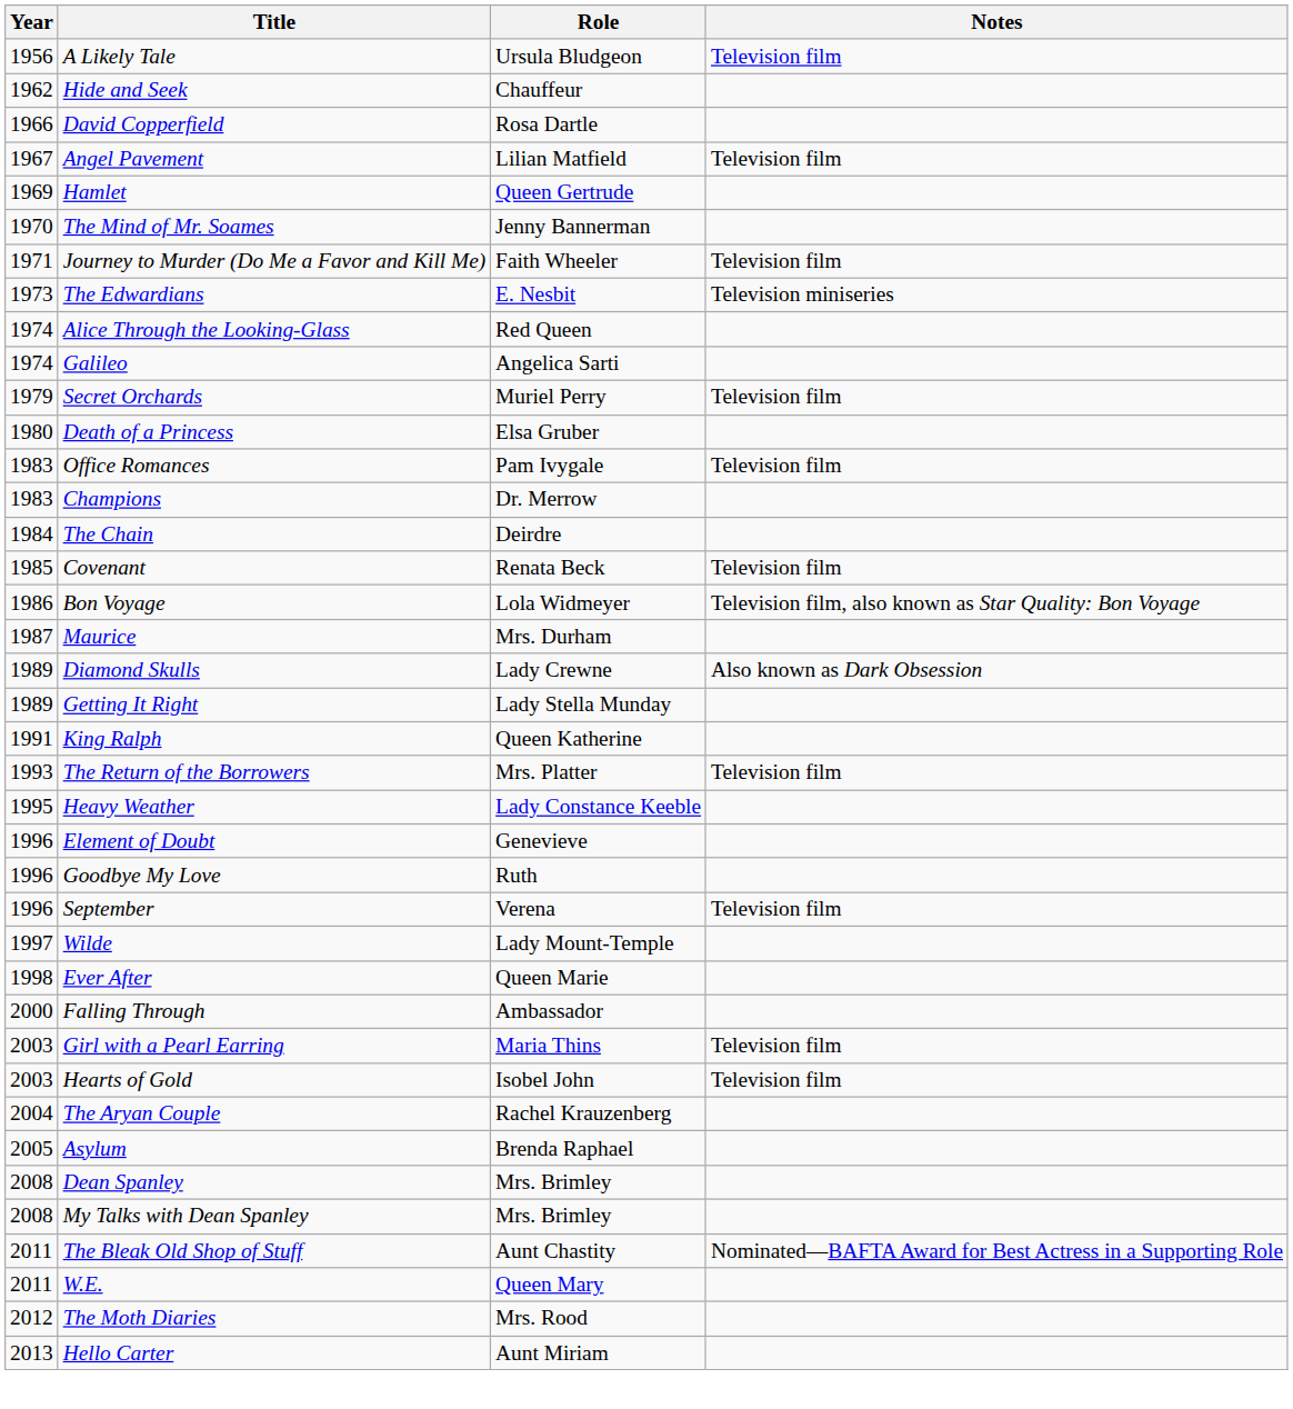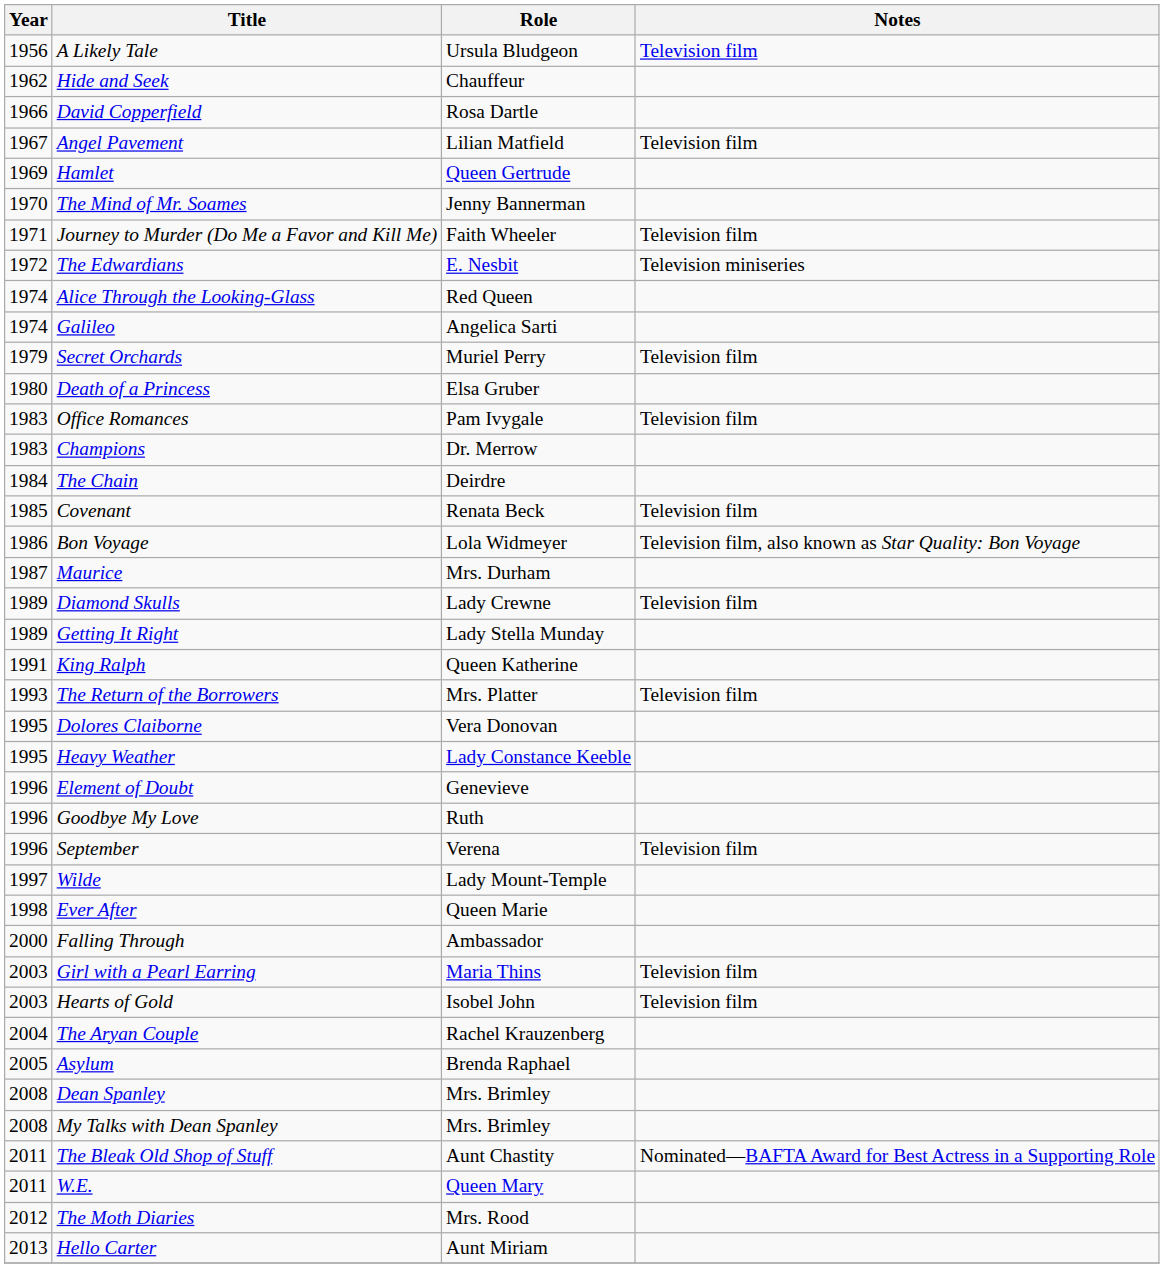 <table class="wikitable sortable">
 <tr>
 <th>Year</th>
 <th>Title</th>
 <th>Role</th>
 <th>Notes</th>
 </tr>
 <tr>
 <td>1956</td>
 <td><em>A Likely Tale</em></td>
 <td>Ursula Bludgeon</td>
 <td><a href='#'>Television film</a></td>
 </tr>
 <tr>
 <td>1962</td>
 <td><em><a href='#'>Hide and Seek</a></em></td>
 <td>Chauffeur</td>
 <td></td>
 </tr>
 <tr>
 <td>1966</td>
 <td><em><a href='#'>David Copperfield</a></em></td>
 <td>Rosa Dartle</td>
 <td></td>
 </tr>
 <tr>
 <td>1967</td>
 <td><em><a href='#'>Angel Pavement</a></em></td>
 <td>Lilian Matfield</td>
 <td>Television film</td>
 </tr>
 <tr>
 <td>1969</td>
 <td><em><a href='#'>Hamlet</a></em></td>
 <td><a href='#'>Queen Gertrude</a></td>
 <td></td>
 </tr>
 <tr>
 <td>1970</td>
 <td><em><a href='#'>The Mind of Mr. Soames</a></em></td>
 <td>Jenny Bannerman</td>
 <td></td>
 </tr>
 <tr>
 <td>1971</td>
 <td><em>Journey to Murder (Do Me a Favor and Kill Me)</em></td>
 <td>Faith Wheeler</td>
 <td>Television film</td>
 </tr>
 <tr>
-<td>1973</td>
+<td>1972</td>
 <td><em><a href='#'>The Edwardians</a></em></td>
 <td><a href='#'>E. Nesbit</a></td>
 <td>Television miniseries</td>
 </tr>
 <tr>
 <td>1974</td>
 <td><em><a href='#'>Alice Through the Looking-Glass</a></em></td>
 <td>Red Queen</td>
 <td></td>
 </tr>
 <tr>
 <td>1974</td>
 <td><em><a href='#'>Galileo</a></em></td>
 <td>Angelica Sarti</td>
 <td></td>
 </tr>
 <tr>
 <td>1979</td>
 <td><em><a href='#'>Secret Orchards</a></em></td>
 <td>Muriel Perry</td>
 <td>Television film</td>
 </tr>
 <tr>
 <td>1980</td>
 <td><em><a href='#'>Death of a Princess</a></em></td>
 <td>Elsa Gruber</td>
 <td></td>
 </tr>
 <tr>
 <td>1983</td>
 <td><em>Office Romances </em></td>
 <td>Pam Ivygale</td>
 <td>Television film</td>
 </tr>
 <tr>
 <td>1983</td>
 <td><em><a href='#'>Champions</a></em></td>
 <td>Dr. Merrow</td>
 <td></td>
 </tr>
 <tr>
 <td>1984</td>
 <td><em><a href='#'>The Chain</a></em></td>
 <td>Deirdre</td>
 <td></td>
 </tr>
 <tr>
 <td>1985</td>
 <td><em>Covenant</em></td>
 <td>Renata Beck</td>
 <td>Television film</td>
 </tr>
 <tr>
 <td>1986</td>
 <td><em>Bon Voyage</em></td>
 <td>Lola Widmeyer</td>
 <td>Television film, also known as <em>Star Quality: Bon Voyage</em></td>
 </tr>
 <tr>
 <td>1987</td>
 <td><em><a href='#'>Maurice</a></em></td>
 <td>Mrs. Durham</td>
 <td></td>
 </tr>
 <tr>
 <td>1989</td>
 <td><em><a href='#'>Diamond Skulls</a></em></td>
 <td>Lady Crewne</td>
-<td>Also known as <em>Dark Obsession</em></td>
+<td>Television film</td>
 </tr>
 <tr>
 <td>1989</td>
 <td><em><a href='#'>Getting It Right</a></em></td>
 <td>Lady Stella Munday</td>
 <td></td>
 </tr>
 <tr>
 <td>1991</td>
 <td><em><a href='#'>King Ralph</a></em></td>
 <td>Queen Katherine</td>
 <td></td>
 </tr>
 <tr>
 <td>1993</td>
 <td><em><a href='#'>The Return of the Borrowers</a></em></td>
 <td>Mrs. Platter</td>
 <td>Television film</td>
+</tr>
+<tr>
+<td>1995</td>
+<td><em><a href='#'>Dolores Claiborne</a></em></td>
+<td>Vera Donovan</td>
+<td></td>
 </tr>
 <tr>
 <td>1995</td>
 <td><em><a href='#'>Heavy Weather</a></em></td>
 <td><a href='#'>Lady Constance Keeble</a></td>
 <td></td>
 </tr>
 <tr>
 <td>1996</td>
 <td><em><a href='#'>Element of Doubt</a></em></td>
 <td>Genevieve</td>
 <td></td>
 </tr>
 <tr>
 <td>1996</td>
 <td><em>Goodbye My Love </em></td>
 <td>Ruth</td>
 <td></td>
 </tr>
 <tr>
 <td>1996</td>
 <td><em>September </em></td>
 <td>Verena</td>
 <td>Television film</td>
 </tr>
 <tr>
 <td>1997</td>
 <td><em><a href='#'>Wilde</a></em></td>
 <td>Lady Mount-Temple</td>
 <td></td>
 </tr>
 <tr>
 <td>1998</td>
 <td><em><a href='#'>Ever After</a></em></td>
 <td>Queen Marie</td>
 <td></td>
 </tr>
 <tr>
 <td>2000</td>
 <td><em>Falling Through </em></td>
 <td>Ambassador</td>
 <td></td>
 </tr>
 <tr>
 <td>2003</td>
 <td><em><a href='#'>Girl with a Pearl Earring</a></em></td>
 <td><a href='#'>Maria Thins</a></td>
 <td>Television film</td>
 </tr>
 <tr>
 <td>2003</td>
 <td><em>Hearts of Gold</em></td>
 <td>Isobel John</td>
 <td>Television film</td>
 </tr>
 <tr>
 <td>2004</td>
 <td><em><a href='#'>The Aryan Couple</a></em></td>
 <td>Rachel Krauzenberg</td>
 <td></td>
 </tr>
 <tr>
 <td>2005</td>
 <td><em><a href='#'>Asylum</a></em></td>
 <td>Brenda Raphael</td>
 <td></td>
 </tr>
 <tr>
 <td>2008</td>
 <td><em><a href='#'>Dean Spanley</a></em></td>
 <td>Mrs. Brimley</td>
 <td></td>
 </tr>
 <tr>
 <td>2008</td>
 <td><em>My Talks with Dean Spanley</em></td>
 <td>Mrs. Brimley</td>
 <td></td>
 </tr>
 <tr>
 <td>2011</td>
 <td><em><a href='#'>The Bleak Old Shop of Stuff</a></em></td>
 <td>Aunt Chastity</td>
 <td>Nominated—<a href='#'>BAFTA Award for Best Actress in a Supporting Role</a></td>
 </tr>
 <tr>
 <td>2011</td>
 <td><em><a href='#'>W.E.</a></em></td>
 <td><a href='#'>Queen Mary</a></td>
 <td></td>
 </tr>
 <tr>
 <td>2012</td>
 <td><em><a href='#'>The Moth Diaries</a></em></td>
 <td>Mrs. Rood</td>
 <td></td>
 </tr>
 <tr>
 <td>2013</td>
 <td><em><a href='#'>Hello Carter</a></em></td>
 <td>Aunt Miriam</td>
 <td></td>
 </tr>
 <tr>
 </tr>
 </table>
